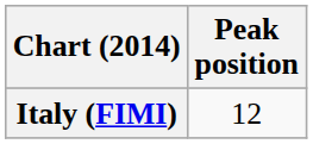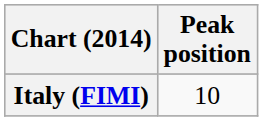 <table class="wikitable plainrowheaders" style="text-align:center">
 <tr>
 <th>Chart (2014)</th>
 <th>Peak<br>position</th>
 </tr>
 <tr>
 <th scope="row">Italy (<a href='#'>FIMI</a>)</th>
-<td>12</td>
+<td>10</td>
 </tr>
 </table>
